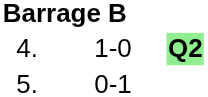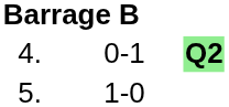 <table style="text-align:center">
 <tr>
 <td colspan=4 align=left><strong>Barrage B</strong></td>
 </tr>
 <tr>
 <td width=30>4.</td>
 <td align=left></td>
-<td width=60>1-0</td>
+<td>0-1</td>
 <td style="background: lightgreen;"><strong>Q2</strong></td>
 </tr>
 <tr>
 <td>5.</td>
 <td align=left></td>
-<td>0-1</td>
+<td width=60>1-0</td>
 <td></td>
 </tr>
 </table>
